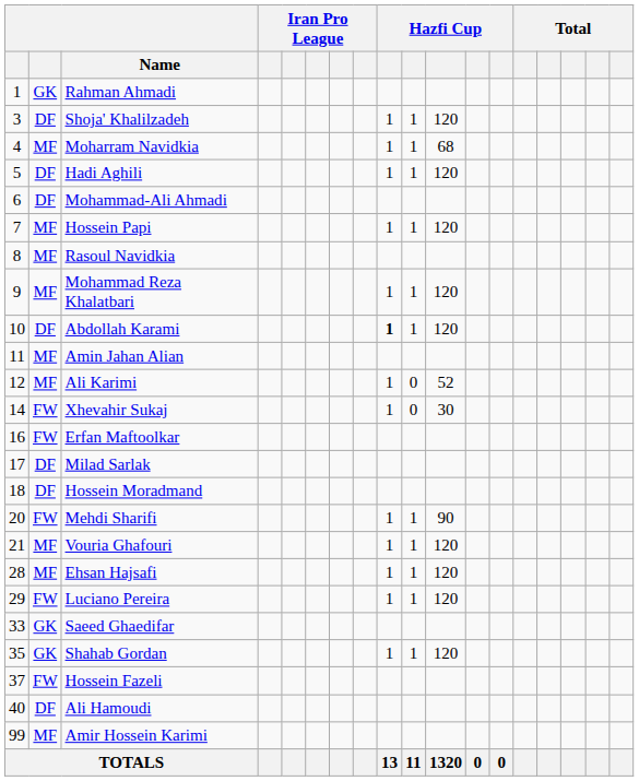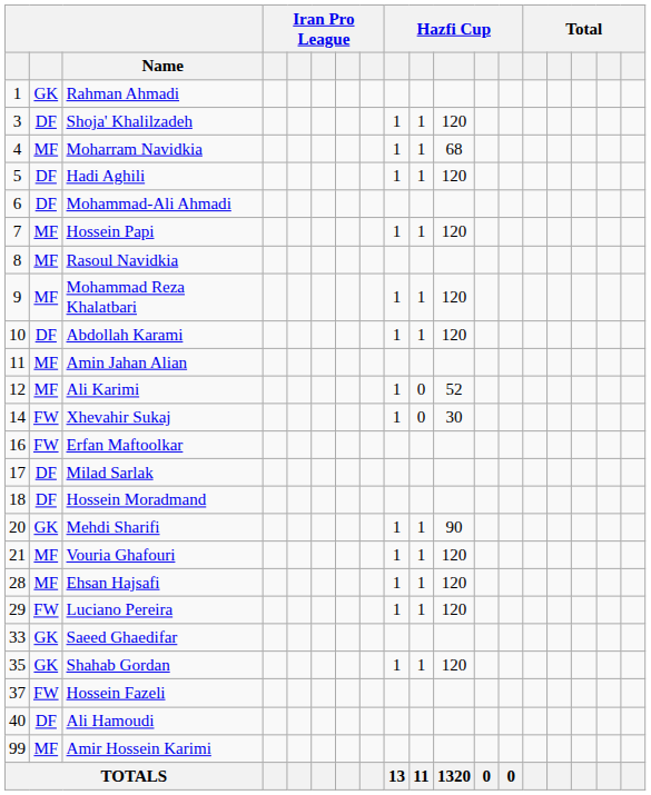 <table class="wikitable sortable" style="font-size: 95%; text-align: center;">
 <tr>
 <th colspan=3></th>
 <th colspan=5><strong><a href='#'>Iran Pro League</a></strong></th>
 <th colspan=5><strong><a href='#'>Hazfi Cup</a></strong></th>
 <th colspan=5>Total</th>
 </tr>
 <tr>
 <th width=5></th>
 <th width=5></th>
 <th width=175>Name</th>
 <th width="15"></th>
 <th width="15"></th>
 <th width="15"></th>
 <th width="15"></th>
 <th width="15"></th>
 <th width="15"></th>
 <th width="15"></th>
 <th width="15"></th>
 <th width="15"></th>
 <th width="15"></th>
 <th width="15"></th>
 <th width="15"></th>
 <th width="15"></th>
 <th width="15"></th>
 <th width="15"></th>
 </tr>
 <tr>
 <td>1</td>
 <td><a href='#'>GK</a></td>
 <td align="left"> <a href='#'>Rahman Ahmadi</a></td>
 <td></td>
 <td></td>
 <td></td>
 <td></td>
 <td></td>
 <td></td>
 <td></td>
 <td></td>
 <td></td>
 <td></td>
 <td><strong> </strong></td>
 <td><strong> </strong></td>
 <td><strong> </strong></td>
 <td><strong> </strong></td>
 <td><strong> </strong></td>
 </tr>
 <tr>
 <td>3</td>
 <td><a href='#'>DF</a></td>
 <td align="left"> <a href='#'>Shoja' Khalilzadeh</a></td>
 <td></td>
 <td></td>
 <td></td>
 <td></td>
 <td></td>
 <td>1</td>
 <td>1</td>
 <td>120</td>
 <td></td>
 <td></td>
 <td><strong> </strong></td>
 <td><strong> </strong></td>
 <td><strong> </strong></td>
 <td><strong> </strong></td>
 <td><strong> </strong></td>
 </tr>
 <tr>
 <td>4</td>
 <td><a href='#'>MF</a></td>
 <td align="left"> <a href='#'>Moharram Navidkia</a></td>
 <td></td>
 <td></td>
 <td></td>
 <td></td>
 <td></td>
 <td>1</td>
 <td>1</td>
 <td>68</td>
 <td></td>
 <td></td>
 <td><strong> </strong></td>
 <td><strong> </strong></td>
 <td><strong> </strong></td>
 <td><strong> </strong></td>
 <td><strong> </strong></td>
 </tr>
 <tr>
 <td>5</td>
 <td><a href='#'>DF</a></td>
 <td align="left"> <a href='#'>Hadi Aghili</a></td>
 <td></td>
 <td></td>
 <td></td>
 <td></td>
 <td></td>
 <td>1</td>
 <td>1</td>
 <td>120</td>
 <td></td>
 <td></td>
 <td><strong> </strong></td>
 <td><strong> </strong></td>
 <td><strong> </strong></td>
 <td><strong> </strong></td>
 <td><strong> </strong></td>
 </tr>
 <tr>
 <td>6</td>
 <td><a href='#'>DF</a></td>
 <td align="left"> <a href='#'>Mohammad-Ali Ahmadi</a></td>
 <td></td>
 <td></td>
 <td></td>
 <td></td>
 <td></td>
 <td></td>
 <td></td>
 <td></td>
 <td></td>
 <td></td>
 <td><strong> </strong></td>
 <td><strong> </strong></td>
 <td><strong> </strong></td>
 <td><strong> </strong></td>
 <td><strong> </strong></td>
 </tr>
 <tr>
 <td>7</td>
 <td><a href='#'>MF</a></td>
 <td align="left"> <a href='#'>Hossein Papi</a></td>
 <td></td>
 <td></td>
 <td></td>
 <td></td>
 <td></td>
 <td>1</td>
 <td>1</td>
 <td>120</td>
 <td></td>
 <td></td>
 <td><strong> </strong></td>
 <td><strong> </strong></td>
 <td><strong> </strong></td>
 <td><strong> </strong></td>
 <td><strong> </strong></td>
 </tr>
 <tr>
 <td>8</td>
 <td><a href='#'>MF</a></td>
 <td align="left"> <a href='#'>Rasoul Navidkia</a></td>
 <td></td>
 <td></td>
 <td></td>
 <td></td>
 <td></td>
 <td></td>
 <td></td>
 <td></td>
 <td></td>
 <td></td>
 <td><strong> </strong></td>
 <td><strong> </strong></td>
 <td><strong> </strong></td>
 <td><strong> </strong></td>
 <td><strong> </strong></td>
 </tr>
 <tr>
 <td>9</td>
 <td><a href='#'>MF</a></td>
 <td align="left"> <a href='#'>Mohammad Reza Khalatbari</a></td>
 <td></td>
 <td></td>
 <td></td>
 <td></td>
 <td></td>
 <td>1</td>
 <td>1</td>
 <td>120</td>
 <td></td>
 <td></td>
 <td><strong> </strong></td>
 <td><strong> </strong></td>
 <td><strong> </strong></td>
 <td><strong> </strong></td>
 <td><strong> </strong></td>
 </tr>
 <tr>
 <td>10</td>
 <td><a href='#'>DF</a></td>
 <td align="left"> <a href='#'>Abdollah Karami</a></td>
 <td></td>
 <td></td>
 <td></td>
 <td></td>
 <td></td>
-<td><strong>1</strong></td>
+<td>1</td>
 <td>1</td>
 <td>120</td>
 <td></td>
 <td></td>
 <td><strong> </strong></td>
 <td><strong> </strong></td>
 <td><strong> </strong></td>
 <td><strong> </strong></td>
 <td><strong> </strong></td>
 </tr>
 <tr>
 <td>11</td>
 <td><a href='#'>MF</a></td>
 <td align="left"> <a href='#'>Amin Jahan Alian</a></td>
 <td></td>
 <td></td>
 <td></td>
 <td></td>
 <td></td>
 <td></td>
 <td></td>
 <td></td>
 <td></td>
 <td></td>
 <td><strong> </strong></td>
 <td><strong> </strong></td>
 <td><strong> </strong></td>
 <td><strong> </strong></td>
 <td><strong> </strong></td>
 </tr>
 <tr>
 <td>12</td>
 <td><a href='#'>MF</a></td>
 <td align="left"> <a href='#'>Ali Karimi</a></td>
 <td></td>
 <td></td>
 <td></td>
 <td></td>
 <td></td>
 <td>1</td>
 <td>0</td>
 <td>52</td>
 <td></td>
 <td></td>
 <td><strong> </strong></td>
 <td><strong> </strong></td>
 <td><strong> </strong></td>
 <td><strong> </strong></td>
 <td><strong> </strong></td>
 </tr>
 <tr>
 <td>14</td>
 <td><a href='#'>FW</a></td>
 <td align="left"> <a href='#'>Xhevahir Sukaj</a></td>
 <td></td>
 <td></td>
 <td></td>
 <td></td>
 <td></td>
 <td>1</td>
 <td>0</td>
 <td>30</td>
 <td></td>
 <td></td>
 <td><strong> </strong></td>
 <td><strong> </strong></td>
 <td><strong> </strong></td>
 <td><strong> </strong></td>
 <td><strong> </strong></td>
 </tr>
 <tr>
 <td>16</td>
 <td><a href='#'>FW</a></td>
 <td align="left"> <a href='#'>Erfan Maftoolkar</a></td>
 <td></td>
 <td></td>
 <td></td>
 <td></td>
 <td></td>
 <td></td>
 <td></td>
 <td></td>
 <td></td>
 <td></td>
 <td><strong> </strong></td>
 <td><strong> </strong></td>
 <td><strong> </strong></td>
 <td><strong> </strong></td>
 <td><strong> </strong></td>
 </tr>
 <tr>
 <td>17</td>
 <td><a href='#'>DF</a></td>
 <td align="left"> <a href='#'>Milad Sarlak</a></td>
 <td></td>
 <td></td>
 <td></td>
 <td></td>
 <td></td>
 <td></td>
 <td></td>
 <td></td>
 <td></td>
 <td></td>
 <td><strong> </strong></td>
 <td><strong> </strong></td>
 <td><strong> </strong></td>
 <td><strong> </strong></td>
 <td><strong> </strong></td>
 </tr>
 <tr>
 <td>18</td>
 <td><a href='#'>DF</a></td>
 <td align="left"> <a href='#'>Hossein Moradmand</a></td>
 <td></td>
 <td></td>
 <td></td>
 <td></td>
 <td></td>
 <td></td>
 <td></td>
 <td></td>
 <td></td>
 <td></td>
 <td><strong> </strong></td>
 <td><strong> </strong></td>
 <td><strong> </strong></td>
 <td><strong> </strong></td>
 <td><strong> </strong></td>
 </tr>
 <tr>
 <td>20</td>
-<td><a href='#'>FW</a></td>
+<td><a href='#'>GK</a></td>
 <td align="left"> <a href='#'>Mehdi Sharifi</a></td>
 <td></td>
 <td></td>
 <td></td>
 <td></td>
 <td></td>
 <td>1</td>
 <td>1</td>
 <td>90</td>
 <td></td>
 <td></td>
 <td><strong> </strong></td>
 <td><strong> </strong></td>
 <td><strong> </strong></td>
 <td><strong> </strong></td>
 <td><strong> </strong></td>
 </tr>
 <tr>
 <td>21</td>
 <td><a href='#'>MF</a></td>
 <td align="left"> <a href='#'>Vouria Ghafouri</a></td>
 <td></td>
 <td></td>
 <td></td>
 <td></td>
 <td></td>
 <td>1</td>
 <td>1</td>
 <td>120</td>
 <td></td>
 <td></td>
 <td><strong> </strong></td>
 <td><strong> </strong></td>
 <td><strong> </strong></td>
 <td><strong> </strong></td>
 <td><strong> </strong></td>
 </tr>
 <tr>
 <td>28</td>
 <td><a href='#'>MF</a></td>
 <td align="left"> <a href='#'>Ehsan Hajsafi</a></td>
 <td></td>
 <td></td>
 <td></td>
 <td></td>
 <td></td>
 <td>1</td>
 <td>1</td>
 <td>120</td>
 <td></td>
 <td></td>
 <td><strong> </strong></td>
 <td><strong> </strong></td>
 <td><strong> </strong></td>
 <td><strong> </strong></td>
 <td><strong> </strong></td>
 </tr>
 <tr>
 <td>29</td>
 <td><a href='#'>FW</a></td>
 <td align="left"> <a href='#'>Luciano Pereira</a></td>
 <td></td>
 <td></td>
 <td></td>
 <td></td>
 <td></td>
 <td>1</td>
 <td>1</td>
 <td>120</td>
 <td></td>
 <td></td>
 <td><strong> </strong></td>
 <td><strong> </strong></td>
 <td><strong> </strong></td>
 <td><strong> </strong></td>
 <td><strong> </strong></td>
 </tr>
 <tr>
 <td>33</td>
 <td><a href='#'>GK</a></td>
 <td align="left"> <a href='#'>Saeed Ghaedifar</a></td>
 <td></td>
 <td></td>
 <td></td>
 <td></td>
 <td></td>
 <td></td>
 <td></td>
 <td></td>
 <td></td>
 <td></td>
 <td><strong> </strong></td>
 <td><strong> </strong></td>
 <td><strong> </strong></td>
 <td><strong> </strong></td>
 <td><strong> </strong></td>
 </tr>
 <tr>
 <td>35</td>
 <td><a href='#'>GK</a></td>
 <td align="left"> <a href='#'>Shahab Gordan</a></td>
 <td></td>
 <td></td>
 <td></td>
 <td></td>
 <td></td>
 <td>1</td>
 <td>1</td>
 <td>120</td>
 <td></td>
 <td></td>
 <td><strong> </strong></td>
 <td><strong> </strong></td>
 <td><strong> </strong></td>
 <td><strong> </strong></td>
 <td><strong> </strong></td>
 </tr>
 <tr>
 <td>37</td>
 <td><a href='#'>FW</a></td>
 <td align="left"> <a href='#'>Hossein Fazeli</a></td>
 <td></td>
 <td></td>
 <td></td>
 <td></td>
 <td></td>
 <td></td>
 <td></td>
 <td></td>
 <td></td>
 <td></td>
 <td><strong> </strong></td>
 <td><strong> </strong></td>
 <td><strong> </strong></td>
 <td><strong> </strong></td>
 <td><strong> </strong></td>
 </tr>
 <tr>
 <td>40</td>
 <td><a href='#'>DF</a></td>
 <td align="left"> <a href='#'>Ali Hamoudi</a></td>
 <td></td>
 <td></td>
 <td></td>
 <td></td>
 <td></td>
 <td></td>
 <td></td>
 <td></td>
 <td></td>
 <td></td>
 <td><strong> </strong></td>
 <td><strong> </strong></td>
 <td><strong> </strong></td>
 <td><strong> </strong></td>
 <td><strong> </strong></td>
 </tr>
 <tr>
 <td>99</td>
 <td><a href='#'>MF</a></td>
 <td align="left"> <a href='#'>Amir Hossein Karimi</a></td>
 <td></td>
 <td></td>
 <td></td>
 <td></td>
 <td></td>
 <td></td>
 <td></td>
 <td></td>
 <td></td>
 <td></td>
 <td><strong> </strong></td>
 <td><strong> </strong></td>
 <td><strong> </strong></td>
 <td><strong> </strong></td>
 <td><strong> </strong></td>
 </tr>
 <tr>
 <th colspan="3"><strong>TOTALS</strong></th>
 <th><strong> </strong></th>
 <th><strong> </strong></th>
 <th><strong> </strong></th>
 <th><strong> </strong></th>
 <th><strong> </strong></th>
 <th><strong>13</strong></th>
 <th><strong>11</strong></th>
 <th><strong>1320</strong></th>
 <th><strong>0</strong></th>
 <th><strong>0</strong></th>
 <th><strong> </strong></th>
 <th><strong> </strong></th>
 <th><strong> </strong></th>
 <th><strong> </strong></th>
 <th><strong> </strong></th>
 </tr>
 </table>
